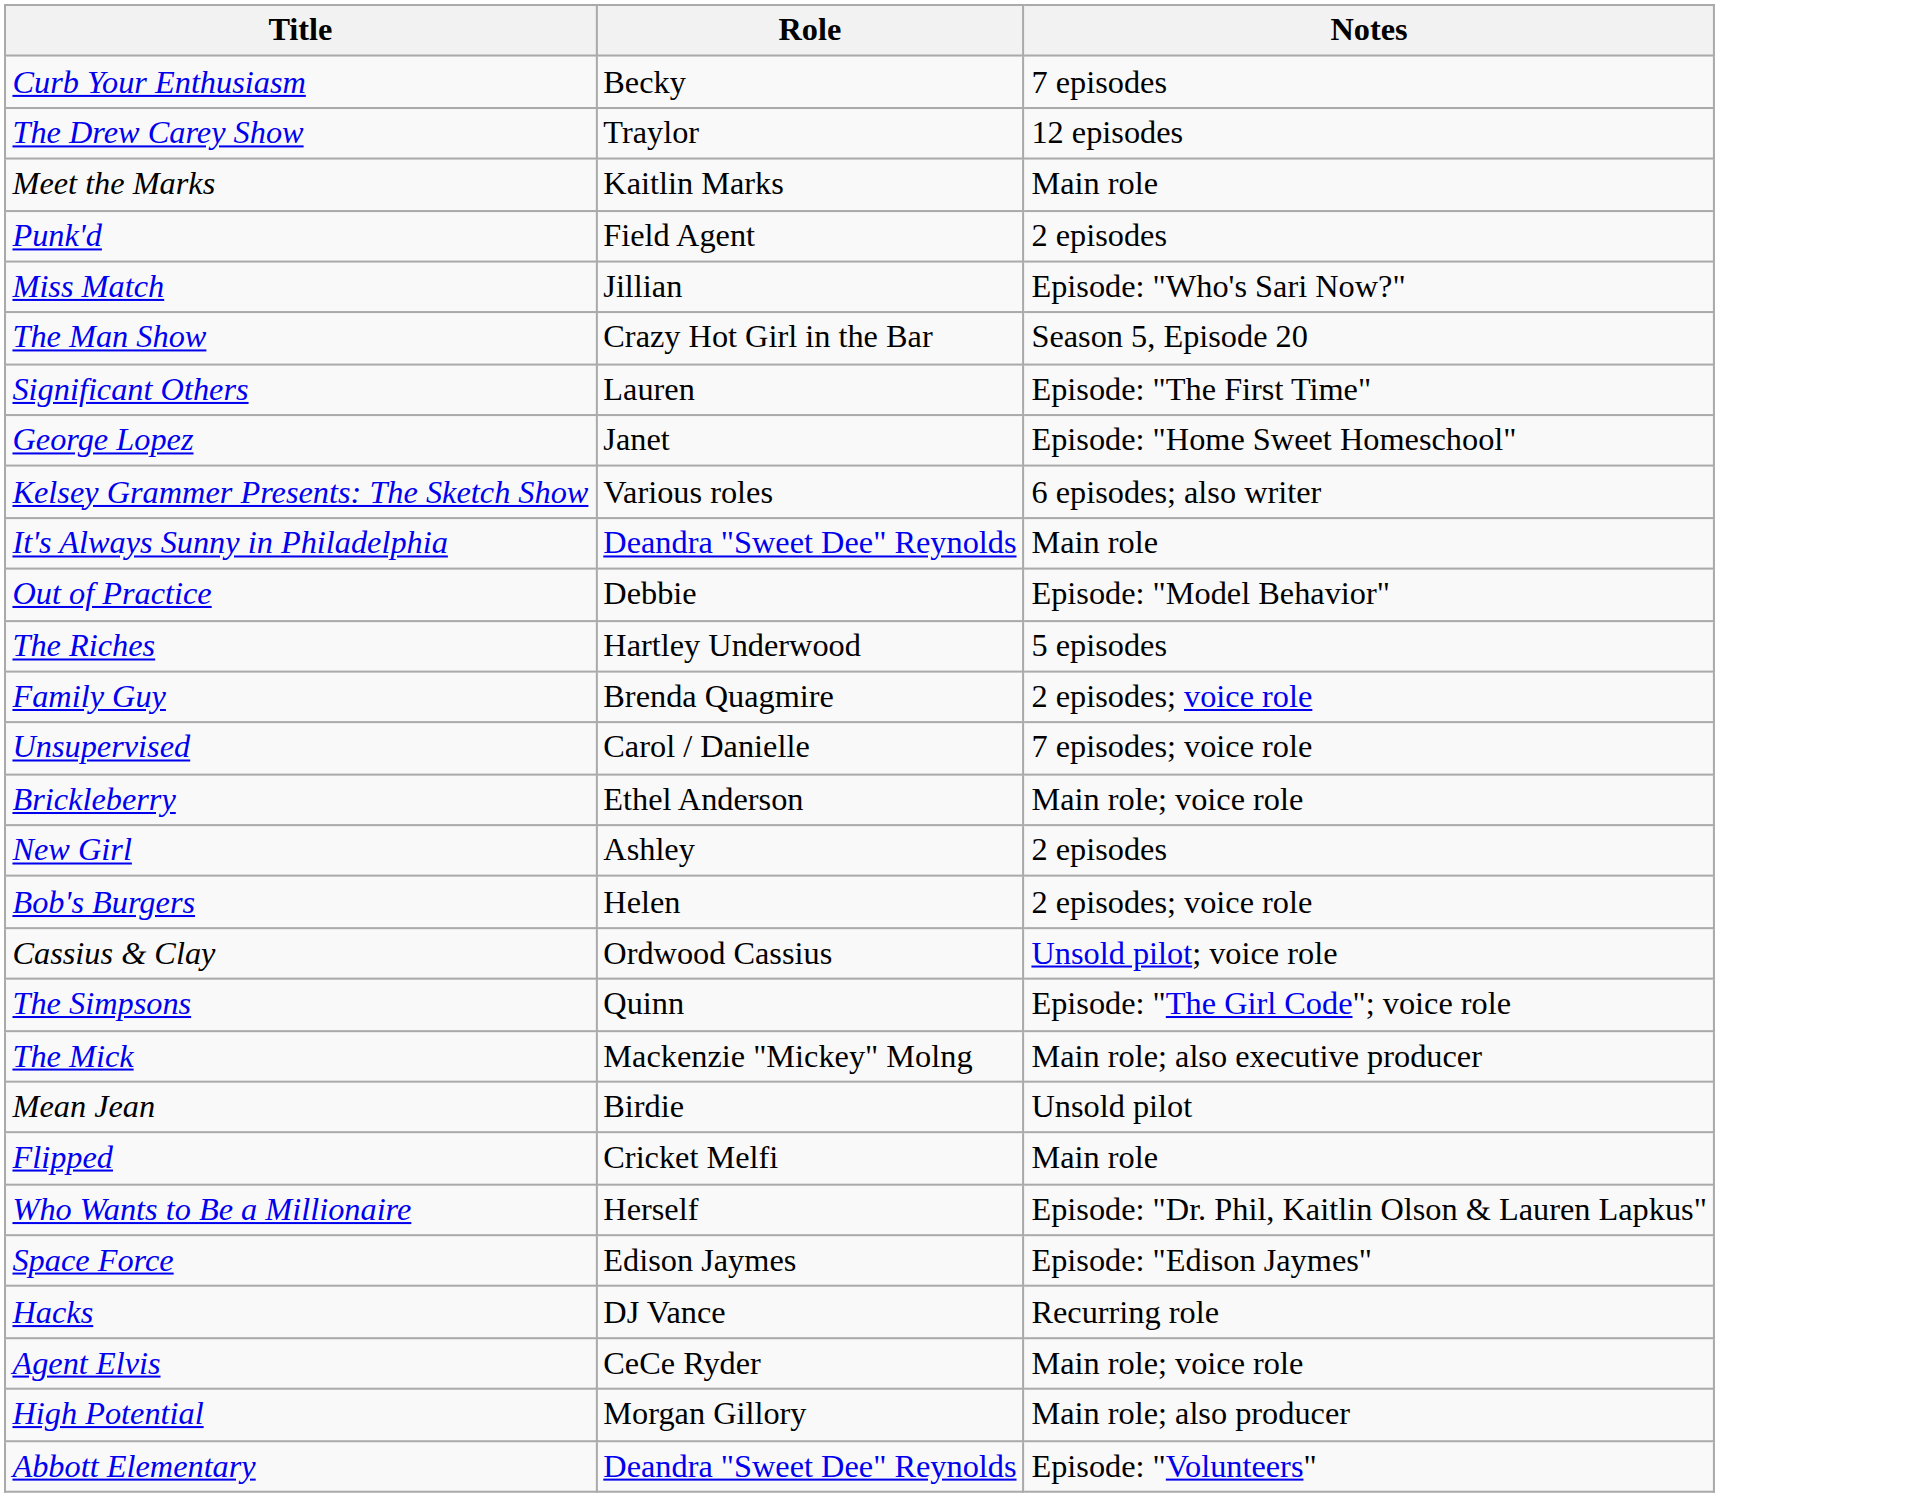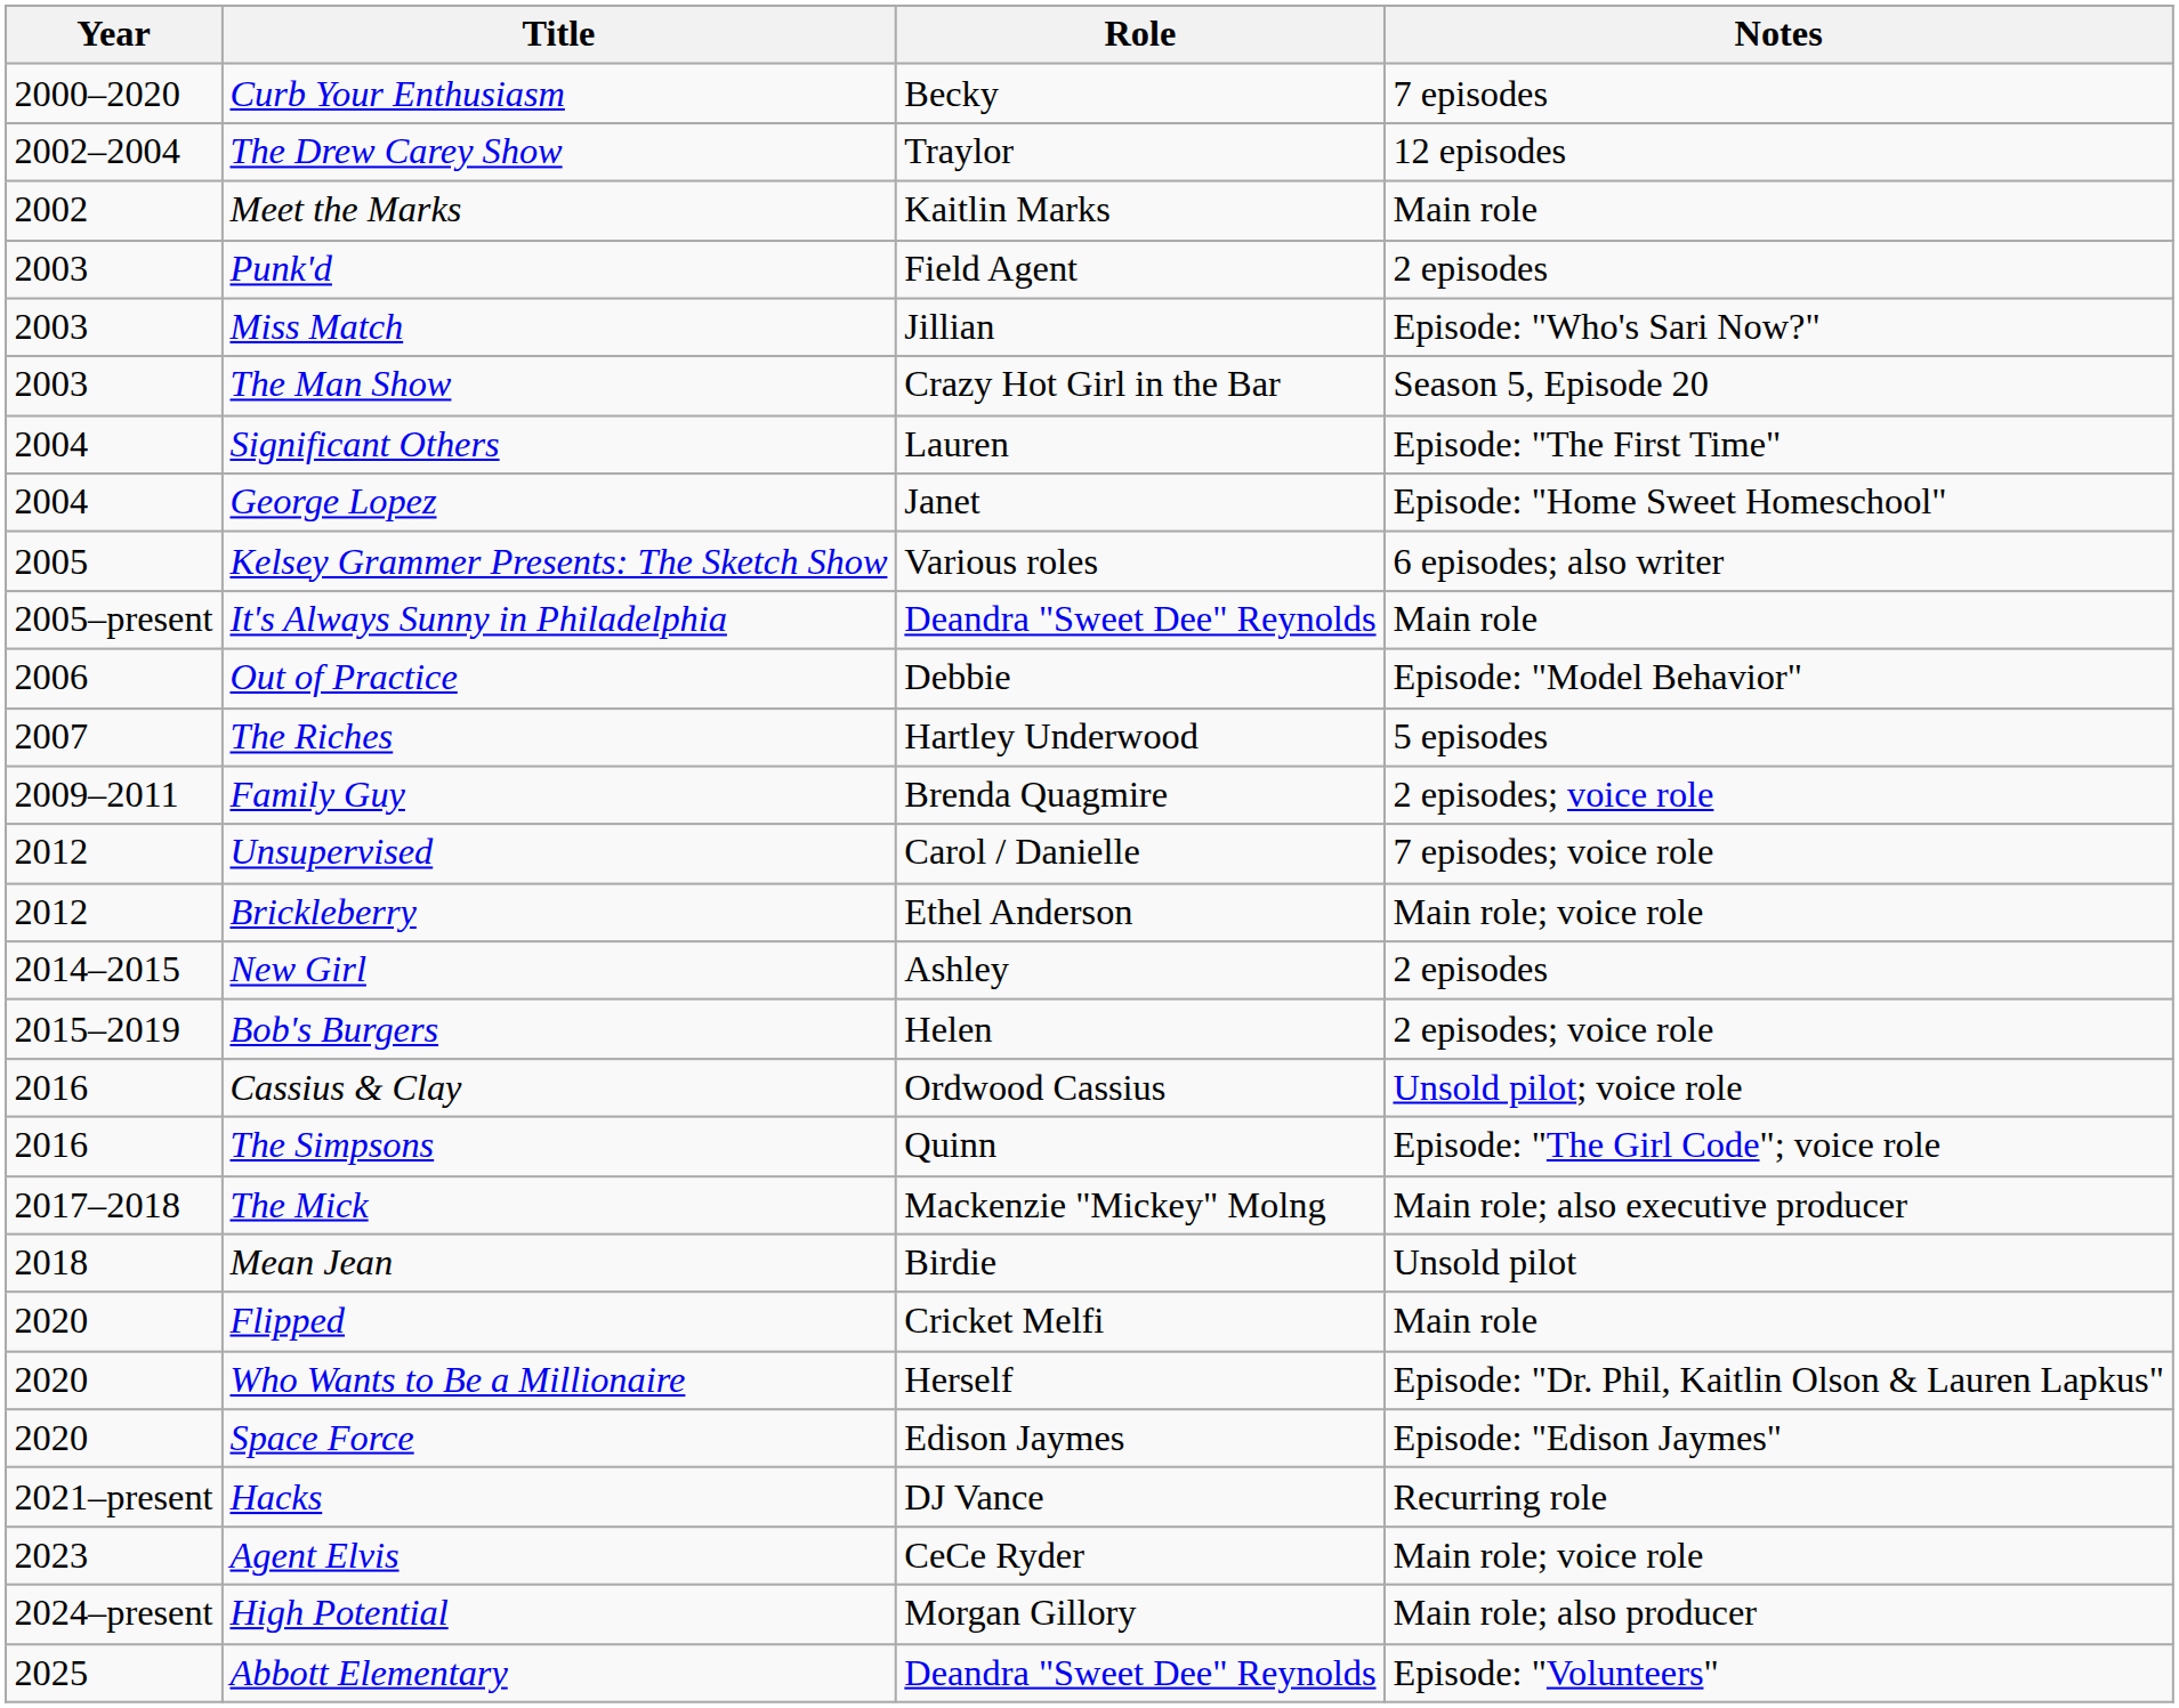 <table class="wikitable sortable">
 <tr>
+<th>Year</th>
 <th>Title</th>
 <th>Role</th>
 <th class="unsortable">Notes</th>
 </tr>
 <tr>
+<td>2000–2020</td>
 <td><em><a href='#'>Curb Your Enthusiasm</a></em></td>
 <td>Becky</td>
 <td>7 episodes</td>
 </tr>
 <tr>
+<td>2002–2004</td>
 <td><em><a href='#'>The Drew Carey Show</a></em></td>
 <td>Traylor</td>
 <td>12 episodes</td>
 </tr>
 <tr>
+<td>2002</td>
 <td><em>Meet the Marks</em></td>
 <td>Kaitlin Marks</td>
 <td>Main role</td>
 </tr>
 <tr>
+<td>2003</td>
 <td><em><a href='#'>Punk'd</a></em></td>
 <td>Field Agent</td>
 <td>2 episodes</td>
 </tr>
 <tr>
+<td>2003</td>
 <td><em><a href='#'>Miss Match</a></em></td>
 <td>Jillian</td>
 <td>Episode: "Who's Sari Now?"</td>
 </tr>
 <tr>
+<td>2003</td>
 <td><em><a href='#'>The Man Show</a></em></td>
 <td>Crazy Hot Girl in the Bar</td>
 <td>Season 5, Episode 20</td>
 </tr>
 <tr>
+<td>2004</td>
 <td><em><a href='#'>Significant Others</a></em></td>
 <td>Lauren</td>
 <td>Episode: "The First Time"</td>
 </tr>
 <tr>
+<td>2004</td>
 <td><em><a href='#'>George Lopez</a></em></td>
 <td>Janet</td>
 <td>Episode: "Home Sweet Homeschool"</td>
 </tr>
 <tr>
+<td>2005</td>
 <td><em><a href='#'>Kelsey Grammer Presents: The Sketch Show</a></em></td>
 <td>Various roles</td>
 <td>6 episodes; also writer</td>
 </tr>
 <tr>
+<td>2005–present</td>
 <td><em><a href='#'>It's Always Sunny in Philadelphia</a></em></td>
 <td><a href='#'>Deandra "Sweet Dee" Reynolds</a></td>
 <td>Main role</td>
 </tr>
 <tr>
+<td>2006</td>
 <td><em><a href='#'>Out of Practice</a></em></td>
 <td>Debbie</td>
 <td>Episode: "Model Behavior"</td>
 </tr>
 <tr>
+<td>2007</td>
 <td><em><a href='#'>The Riches</a></em></td>
 <td>Hartley Underwood</td>
 <td>5 episodes</td>
 </tr>
 <tr>
+<td>2009–2011</td>
 <td><em><a href='#'>Family Guy</a></em></td>
 <td>Brenda Quagmire</td>
 <td>2 episodes; <a href='#'>voice role</a></td>
 </tr>
 <tr>
+<td>2012</td>
 <td><em><a href='#'>Unsupervised</a></em></td>
 <td>Carol / Danielle</td>
 <td>7 episodes; voice role</td>
 </tr>
 <tr>
+<td>2012</td>
 <td><em><a href='#'>Brickleberry</a></em></td>
 <td>Ethel Anderson</td>
 <td>Main role; voice role</td>
 </tr>
 <tr>
+<td>2014–2015</td>
 <td><em><a href='#'>New Girl</a></em></td>
 <td>Ashley</td>
 <td>2 episodes</td>
 </tr>
 <tr>
+<td>2015–2019</td>
 <td><em><a href='#'>Bob's Burgers</a></em></td>
 <td>Helen</td>
 <td>2 episodes; voice role</td>
 </tr>
 <tr>
+<td>2016</td>
 <td><em>Cassius & Clay</em></td>
 <td>Ordwood Cassius</td>
 <td><a href='#'>Unsold pilot</a>; voice role</td>
 </tr>
 <tr>
+<td>2016</td>
 <td><em><a href='#'>The Simpsons</a></em></td>
 <td>Quinn</td>
 <td>Episode: "<a href='#'>The Girl Code</a>"; voice role</td>
 </tr>
 <tr>
+<td>2017–2018</td>
 <td><em><a href='#'>The Mick</a></em></td>
 <td>Mackenzie "Mickey" Molng</td>
 <td>Main role; also executive producer</td>
 </tr>
 <tr>
+<td>2018</td>
 <td><em>Mean Jean</em></td>
 <td>Birdie</td>
 <td>Unsold pilot</td>
 </tr>
 <tr>
+<td>2020</td>
 <td><em><a href='#'>Flipped</a></em></td>
 <td>Cricket Melfi</td>
 <td>Main role</td>
 </tr>
 <tr>
+<td>2020</td>
 <td><em><a href='#'>Who Wants to Be a Millionaire</a></em></td>
 <td>Herself</td>
 <td>Episode: "Dr. Phil, Kaitlin Olson & Lauren Lapkus"</td>
 </tr>
 <tr>
+<td>2020</td>
 <td><em><a href='#'>Space Force</a></em></td>
 <td>Edison Jaymes</td>
 <td>Episode: "Edison Jaymes"</td>
 </tr>
 <tr>
+<td>2021–present</td>
 <td><em><a href='#'>Hacks</a></em></td>
 <td>DJ Vance</td>
 <td>Recurring role</td>
 </tr>
 <tr>
+<td>2023</td>
 <td><em><a href='#'>Agent Elvis</a></em></td>
 <td>CeCe Ryder</td>
 <td>Main role; voice role</td>
 </tr>
 <tr>
+<td>2024–present</td>
 <td><em><a href='#'>High Potential</a></em></td>
 <td>Morgan Gillory</td>
 <td>Main role; also producer</td>
 </tr>
 <tr>
+<td>2025</td>
 <td><em><a href='#'>Abbott Elementary</a></em></td>
 <td><a href='#'>Deandra "Sweet Dee" Reynolds</a></td>
 <td>Episode: "<a href='#'>Volunteers</a>"</td>
 </tr>
 </table>
